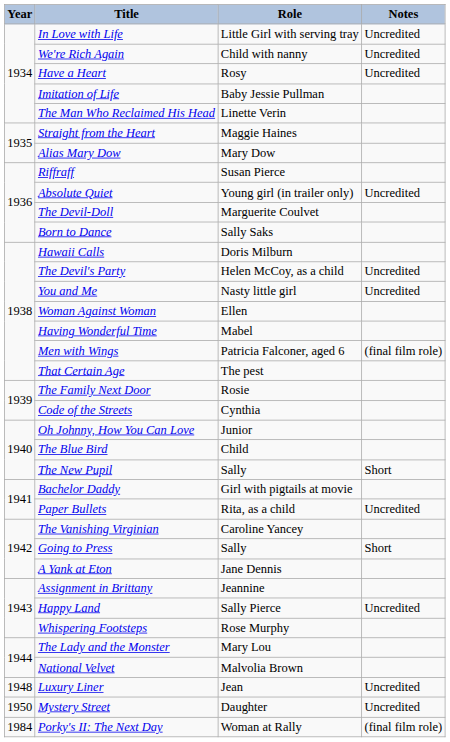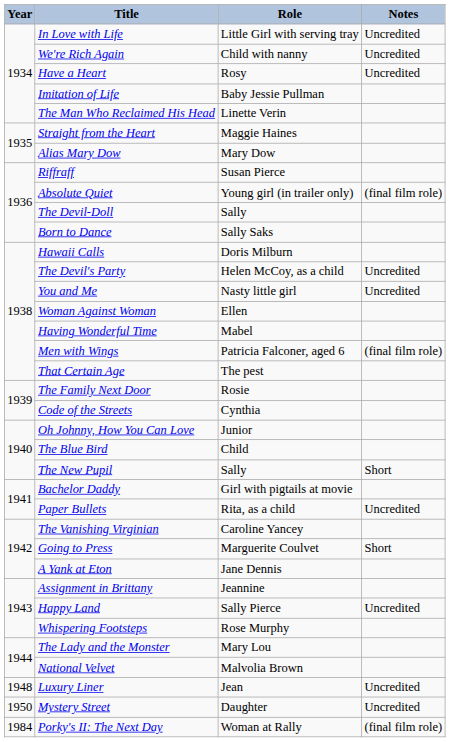 <table class="wikitable">
 <tr>
 <th style="background:#B0C4DE;">Year</th>
 <th style="background:#B0C4DE;">Title</th>
 <th style="background:#B0C4DE;">Role</th>
 <th style="background:#B0C4DE;">Notes</th>
 </tr>
 <tr>
 <td rowspan=5>1934</td>
 <td><em><a href='#'>In Love with Life</a></em></td>
 <td>Little Girl with serving tray</td>
 <td>Uncredited</td>
 </tr>
 <tr>
 <td><em><a href='#'>We're Rich Again</a></em></td>
 <td>Child with nanny</td>
 <td>Uncredited</td>
 </tr>
 <tr>
 <td><em><a href='#'>Have a Heart</a></em></td>
 <td>Rosy</td>
 <td>Uncredited</td>
 </tr>
 <tr>
 <td><em><a href='#'>Imitation of Life</a></em></td>
 <td>Baby Jessie Pullman</td>
 <td></td>
 </tr>
 <tr>
 <td><em><a href='#'>The Man Who Reclaimed His Head</a></em></td>
 <td>Linette Verin</td>
 <td></td>
 </tr>
 <tr>
 <td rowspan=2>1935</td>
 <td><em><a href='#'>Straight from the Heart</a></em></td>
 <td>Maggie Haines</td>
 <td></td>
 </tr>
 <tr>
 <td><em><a href='#'>Alias Mary Dow</a></em></td>
 <td>Mary Dow</td>
 <td></td>
 </tr>
 <tr>
 <td rowspan=4>1936</td>
 <td><em><a href='#'>Riffraff</a></em></td>
 <td>Susan Pierce</td>
 <td></td>
 </tr>
 <tr>
 <td><em><a href='#'>Absolute Quiet</a></em></td>
 <td>Young girl (in trailer only)</td>
-<td>Uncredited</td>
+<td>(final film role)</td>
 </tr>
 <tr>
 <td><em><a href='#'>The Devil-Doll</a></em></td>
-<td>Marguerite Coulvet</td>
+<td>Sally</td>
 <td></td>
 </tr>
 <tr>
 <td><em><a href='#'>Born to Dance</a></em></td>
 <td>Sally Saks</td>
 <td></td>
 </tr>
 <tr>
 <td rowspan=7>1938</td>
 <td><em><a href='#'>Hawaii Calls</a></em></td>
 <td>Doris Milburn</td>
 <td></td>
 </tr>
 <tr>
 <td><em><a href='#'>The Devil's Party</a></em></td>
 <td>Helen McCoy, as a child</td>
 <td>Uncredited</td>
 </tr>
 <tr>
 <td><em><a href='#'>You and Me</a></em></td>
 <td>Nasty little girl</td>
 <td>Uncredited</td>
 </tr>
 <tr>
 <td><em><a href='#'>Woman Against Woman</a></em></td>
 <td>Ellen</td>
 <td></td>
 </tr>
 <tr>
 <td><em><a href='#'>Having Wonderful Time</a></em></td>
 <td>Mabel</td>
 <td></td>
 </tr>
 <tr>
 <td><em><a href='#'>Men with Wings</a></em></td>
 <td>Patricia Falconer, aged 6</td>
 <td>(final film role)</td>
 </tr>
 <tr>
 <td><em><a href='#'>That Certain Age</a></em></td>
 <td>The pest</td>
 <td></td>
 </tr>
 <tr>
 <td rowspan=2>1939</td>
 <td><em><a href='#'>The Family Next Door</a></em></td>
 <td>Rosie</td>
 <td></td>
 </tr>
 <tr>
 <td><em><a href='#'>Code of the Streets</a></em></td>
 <td>Cynthia</td>
 <td></td>
 </tr>
 <tr>
 <td rowspan=3>1940</td>
 <td><em><a href='#'>Oh Johnny, How You Can Love</a></em></td>
 <td>Junior</td>
 <td></td>
 </tr>
 <tr>
 <td><em><a href='#'>The Blue Bird</a></em></td>
 <td>Child</td>
 <td></td>
 </tr>
 <tr>
 <td><em><a href='#'>The New Pupil</a></em></td>
 <td>Sally</td>
 <td>Short</td>
 </tr>
 <tr>
 <td rowspan=2>1941</td>
 <td><em><a href='#'>Bachelor Daddy</a></em></td>
 <td>Girl with pigtails at movie</td>
 <td></td>
 </tr>
 <tr>
 <td><em><a href='#'>Paper Bullets</a></em></td>
 <td>Rita, as a child</td>
 <td>Uncredited</td>
 </tr>
 <tr>
 <td rowspan=3>1942</td>
 <td><em><a href='#'>The Vanishing Virginian</a></em></td>
 <td>Caroline Yancey</td>
 <td></td>
 </tr>
 <tr>
 <td><em><a href='#'>Going to Press</a></em></td>
-<td>Sally</td>
+<td>Marguerite Coulvet</td>
 <td>Short</td>
 </tr>
 <tr>
 <td><em><a href='#'>A Yank at Eton</a></em></td>
 <td>Jane Dennis</td>
 <td></td>
 </tr>
 <tr>
 <td rowspan=3>1943</td>
 <td><em><a href='#'>Assignment in Brittany</a></em></td>
 <td>Jeannine</td>
 <td></td>
 </tr>
 <tr>
 <td><em><a href='#'>Happy Land</a></em></td>
 <td>Sally Pierce</td>
 <td>Uncredited</td>
 </tr>
 <tr>
 <td><em><a href='#'>Whispering Footsteps</a></em></td>
 <td>Rose Murphy</td>
 <td></td>
 </tr>
 <tr>
 <td rowspan=2>1944</td>
 <td><em><a href='#'>The Lady and the Monster</a></em></td>
 <td>Mary Lou</td>
 <td></td>
 </tr>
 <tr>
 <td><em><a href='#'>National Velvet</a></em></td>
 <td>Malvolia Brown</td>
 <td></td>
 </tr>
 <tr>
 <td rowspan=1>1948</td>
 <td><em><a href='#'>Luxury Liner</a></em></td>
 <td>Jean</td>
 <td>Uncredited</td>
 </tr>
 <tr>
 <td rowspan=1>1950</td>
 <td><em><a href='#'>Mystery Street</a></em></td>
 <td>Daughter</td>
 <td>Uncredited</td>
 </tr>
 <tr>
 <td rowspan=1>1984</td>
 <td><em><a href='#'>Porky's II: The Next Day</a></em></td>
 <td>Woman at Rally</td>
 <td>(final film role)</td>
 </tr>
 </table>
